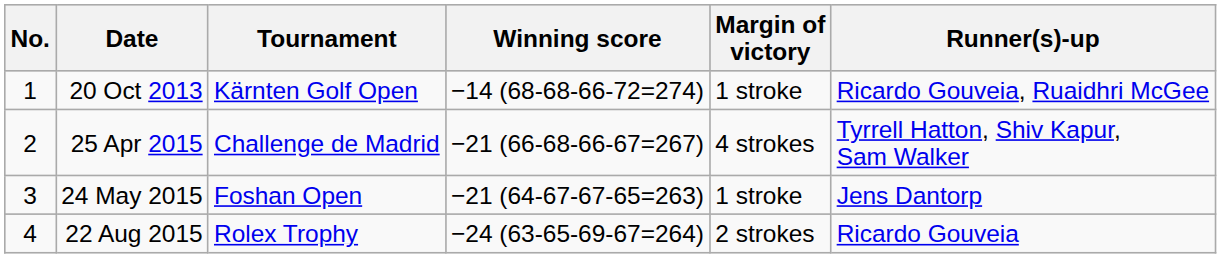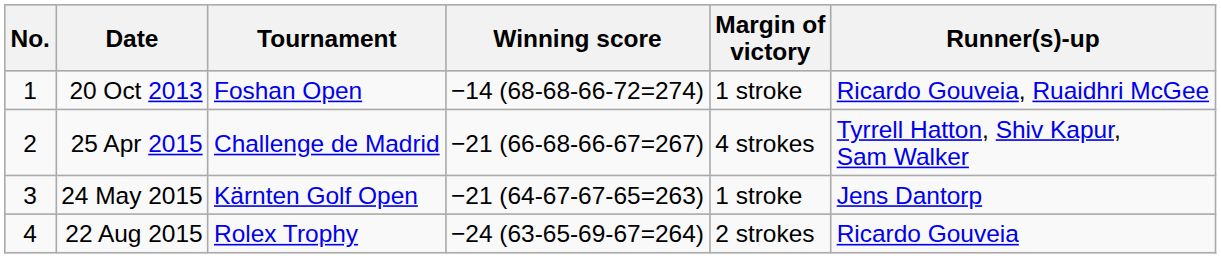 <table class="wikitable" style="font-size:95%;">
 <tr>
 <th>No.</th>
 <th>Date</th>
 <th>Tournament</th>
 <th>Winning score</th>
 <th>Margin of<br>victory</th>
 <th>Runner(s)-up</th>
 </tr>
 <tr>
 <td align=center>1</td>
 <td align=right>20 Oct <a href='#'>2013</a></td>
-<td><a href='#'>Kärnten Golf Open</a></td>
+<td><a href='#'>Foshan Open</a></td>
 <td>−14 (68-68-66-72=274)</td>
 <td>1 stroke</td>
 <td> <a href='#'>Ricardo Gouveia</a>,  <a href='#'>Ruaidhri McGee</a></td>
 </tr>
 <tr>
 <td align=center>2</td>
 <td align=right>25 Apr <a href='#'>2015</a></td>
 <td><a href='#'>Challenge de Madrid</a></td>
 <td>−21 (66-68-66-67=267)</td>
 <td>4 strokes</td>
 <td> <a href='#'>Tyrrell Hatton</a>,  <a href='#'>Shiv Kapur</a>,<br> <a href='#'>Sam Walker</a></td>
 </tr>
 <tr>
 <td align=center>3</td>
 <td align=right>24 May 2015</td>
-<td><a href='#'>Foshan Open</a></td>
+<td><a href='#'>Kärnten Golf Open</a></td>
 <td>−21 (64-67-67-65=263)</td>
 <td>1 stroke</td>
 <td> <a href='#'>Jens Dantorp</a></td>
 </tr>
 <tr>
 <td align=center>4</td>
 <td align=right>22 Aug 2015</td>
 <td><a href='#'>Rolex Trophy</a></td>
 <td>−24 (63-65-69-67=264)</td>
 <td>2 strokes</td>
 <td> <a href='#'>Ricardo Gouveia</a></td>
 </tr>
 </table>
